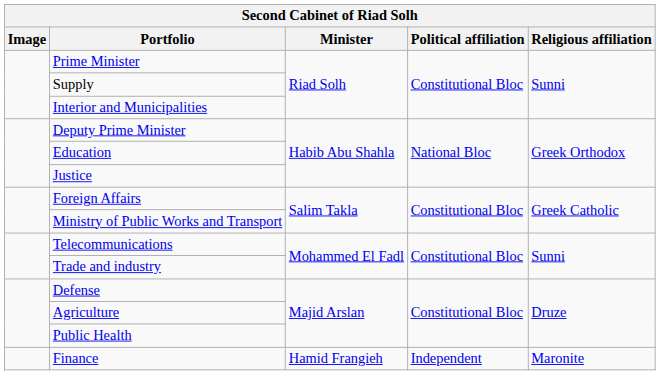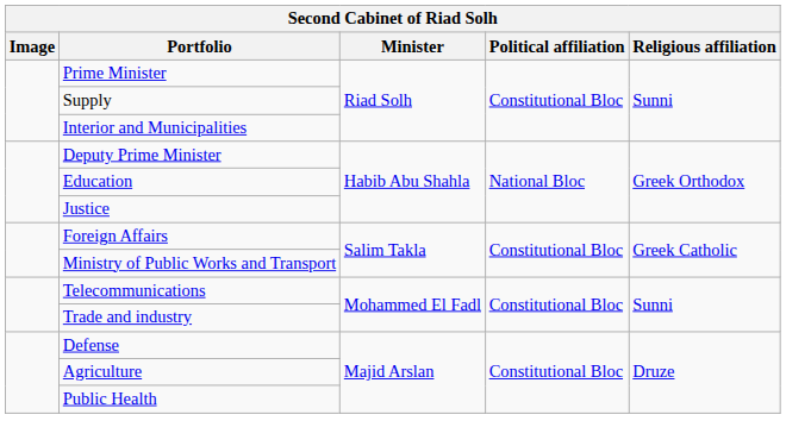 <table class="wikitable sortable">
 <tr>
 <th colspan="5">Second Cabinet of Riad Solh</th>
 </tr>
 <tr>
 <th>Image</th>
 <th>Portfolio</th>
 <th>Minister</th>
 <th>Political affiliation</th>
 <th>Religious affiliation</th>
 </tr>
 <tr>
 <td rowspan="3"></td>
 <td><a href='#'>Prime Minister</a></td>
 <td rowspan="3"><a href='#'>Riad Solh</a></td>
 <td rowspan="3"> <a href='#'>Constitutional Bloc</a></td>
 <td rowspan="3"><a href='#'>Sunni</a></td>
 </tr>
 <tr>
 <td>Supply</td>
 </tr>
 <tr>
 <td><a href='#'>Interior and Municipalities</a></td>
 </tr>
 <tr>
 <td rowspan="3"></td>
 <td><a href='#'>Deputy Prime Minister</a></td>
 <td rowspan="3"><a href='#'>Habib Abu Shahla</a></td>
 <td rowspan="3"> <a href='#'>National Bloc</a></td>
 <td rowspan="3"><a href='#'>Greek Orthodox</a></td>
 </tr>
 <tr>
 <td><a href='#'>Education</a></td>
 </tr>
 <tr>
 <td><a href='#'>Justice</a></td>
 </tr>
 <tr>
 <td rowspan="2"></td>
 <td><a href='#'>Foreign Affairs</a></td>
 <td rowspan="2"><a href='#'>Salim Takla</a></td>
 <td rowspan="2"> <a href='#'>Constitutional Bloc</a></td>
 <td rowspan="2"><a href='#'>Greek Catholic</a></td>
 </tr>
 <tr>
 <td><a href='#'>Ministry of Public Works and Transport</a></td>
 </tr>
 <tr>
 <td rowspan="2"></td>
 <td><a href='#'>Telecommunications</a></td>
 <td rowspan="2"><a href='#'>Mohammed El Fadl</a></td>
 <td rowspan="2"> <a href='#'>Constitutional Bloc</a></td>
 <td rowspan="2"><a href='#'>Sunni</a></td>
 </tr>
 <tr>
 <td><a href='#'>Trade and industry</a></td>
 </tr>
 <tr>
 <td rowspan="3"></td>
 <td><a href='#'>Defense</a></td>
 <td rowspan="3"><a href='#'>Majid Arslan</a></td>
 <td rowspan="3"> <a href='#'>Constitutional Bloc</a></td>
 <td rowspan="3"><a href='#'>Druze</a></td>
 </tr>
 <tr>
 <td><a href='#'>Agriculture</a></td>
 </tr>
 <tr>
 <td><a href='#'>Public Health</a></td>
 </tr>
-<tr>
-<td></td>
-<td><a href='#'>Finance</a></td>
-<td><a href='#'>Hamid Frangieh</a></td>
-<td> <a href='#'>Independent</a></td>
-<td><a href='#'>Maronite</a></td>
-</tr>
 </table>
